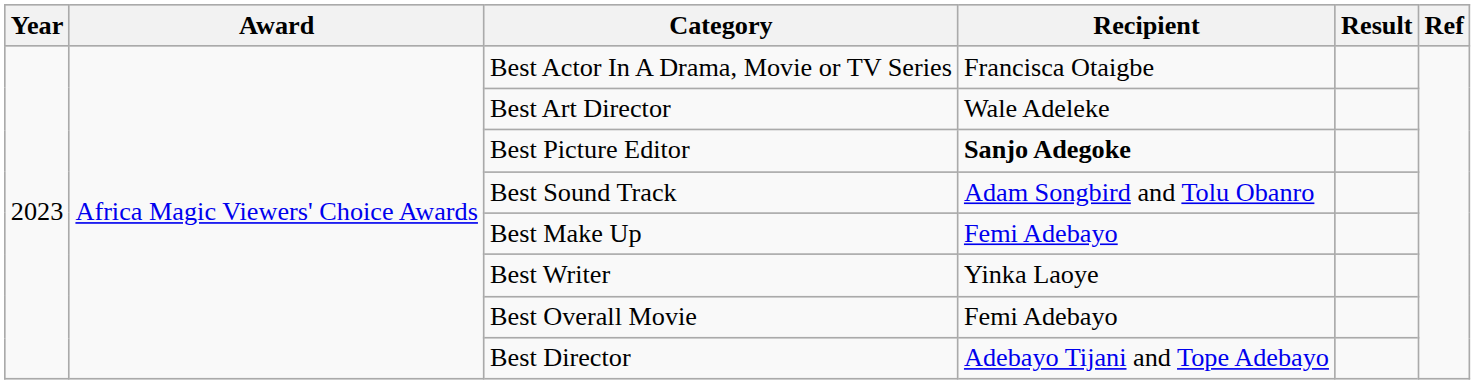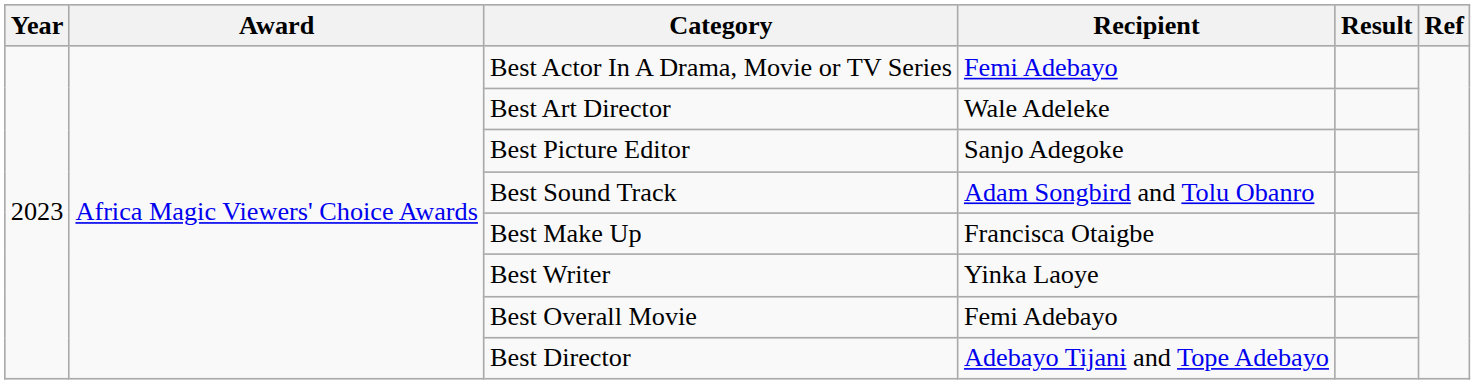 <table class="wikitable">
 <tr>
 <th>Year</th>
 <th>Award</th>
 <th>Category</th>
 <th>Recipient</th>
 <th>Result</th>
 <th>Ref</th>
 </tr>
 <tr>
 <td rowspan="8">2023</td>
 <td rowspan="8"><a href='#'>Africa Magic Viewers' Choice Awards</a></td>
 <td>Best Actor In A Drama, Movie or TV Series</td>
-<td>Francisca Otaigbe</td>
+<td><a href='#'>Femi Adebayo</a></td>
 <td></td>
 <td rowspan="8"></td>
 </tr>
 <tr>
 <td>Best Art Director</td>
 <td>Wale Adeleke</td>
 <td></td>
 </tr>
 <tr>
 <td>Best Picture Editor</td>
-<td><strong>Sanjo Adegoke</strong></td>
+<td>Sanjo Adegoke</td>
 <td></td>
 </tr>
 <tr>
 <td>Best Sound Track</td>
 <td><a href='#'>Adam Songbird</a> and <a href='#'>Tolu Obanro</a></td>
 <td></td>
 </tr>
 <tr>
 <td>Best Make Up</td>
-<td><a href='#'>Femi Adebayo</a></td>
+<td>Francisca Otaigbe</td>
 <td></td>
 </tr>
 <tr>
 <td>Best Writer</td>
 <td>Yinka Laoye</td>
 <td></td>
 </tr>
 <tr>
 <td>Best Overall Movie</td>
 <td>Femi Adebayo</td>
 <td></td>
 </tr>
 <tr>
 <td>Best Director</td>
 <td><a href='#'>Adebayo Tijani</a> and <a href='#'>Tope Adebayo</a></td>
 <td></td>
 </tr>
 </table>
